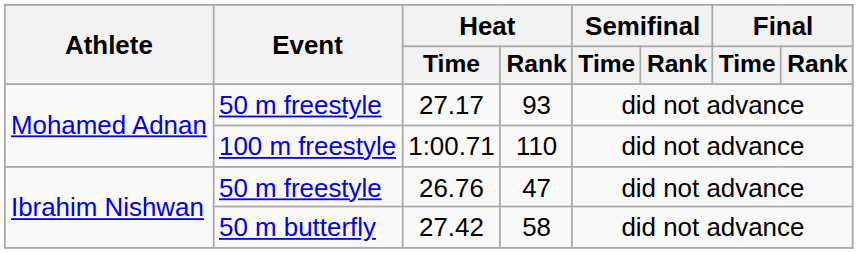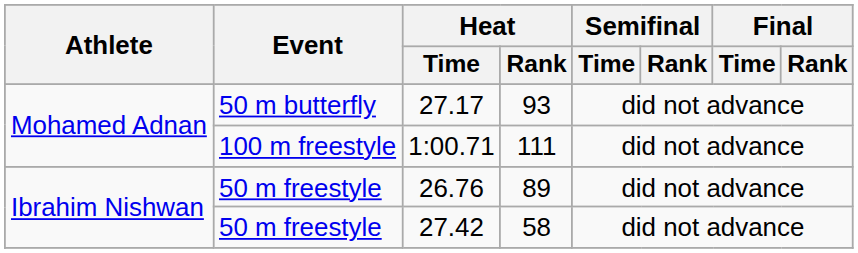 <table class=wikitable style="font-size:90%">
 <tr>
 <th rowspan="2">Athlete</th>
 <th rowspan="2">Event</th>
 <th colspan="2">Heat</th>
 <th colspan="2">Semifinal</th>
 <th colspan="2">Final</th>
 </tr>
 <tr style="font-size:95%">
 <th>Time</th>
 <th>Rank</th>
 <th>Time</th>
 <th>Rank</th>
 <th>Time</th>
 <th>Rank</th>
 </tr>
 <tr align=center>
 <td align=left rowspan=2><a href='#'>Mohamed Adnan</a></td>
-<td align=left><a href='#'>50 m freestyle</a></td>
+<td align=left><a href='#'>50 m butterfly</a></td>
 <td>27.17</td>
 <td>93</td>
 <td colspan=4>did not advance</td>
 </tr>
 <tr align=center>
 <td align=left><a href='#'>100 m freestyle</a></td>
 <td>1:00.71</td>
-<td>110</td>
+<td>111</td>
 <td colspan=4>did not advance</td>
 </tr>
 <tr align=center>
 <td align=left rowspan=2><a href='#'>Ibrahim Nishwan</a></td>
 <td align=left><a href='#'>50 m freestyle</a></td>
 <td>26.76</td>
-<td>47</td>
+<td>89</td>
 <td colspan=4>did not advance</td>
 </tr>
 <tr align=center>
-<td align=left><a href='#'>50 m butterfly</a></td>
+<td align=left><a href='#'>50 m freestyle</a></td>
 <td>27.42</td>
 <td>58</td>
 <td colspan=4>did not advance</td>
 </tr>
 </table>
